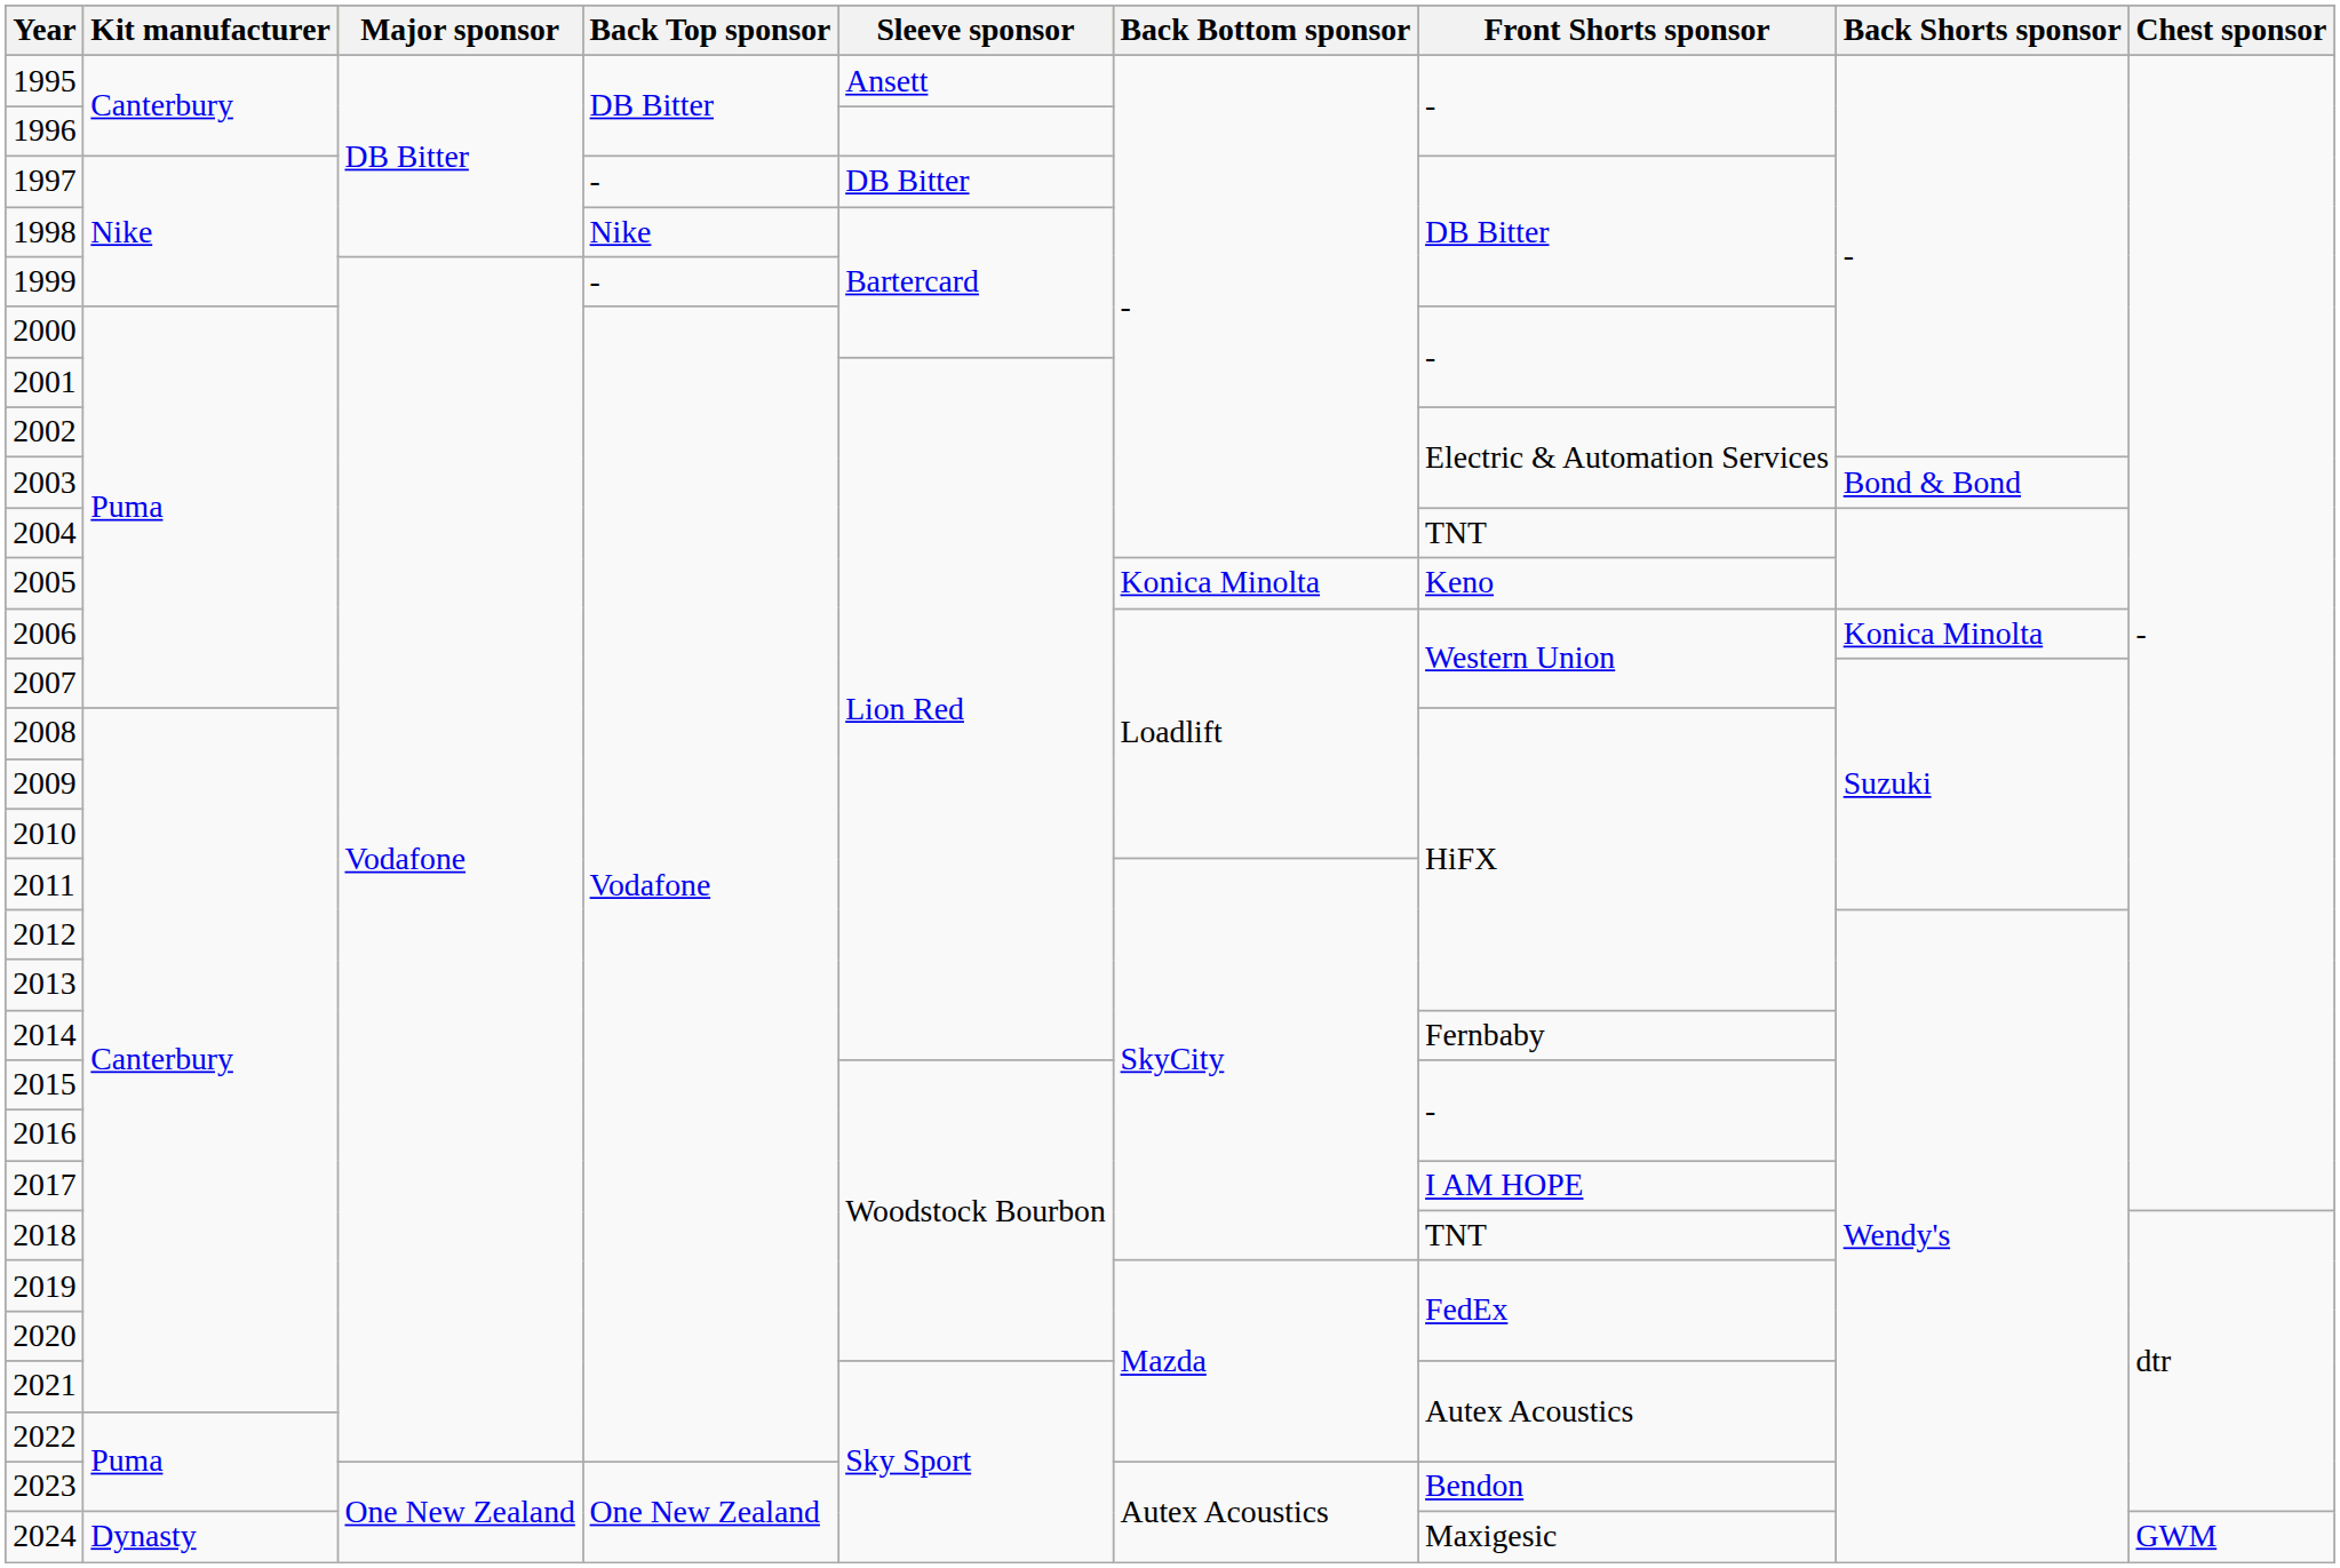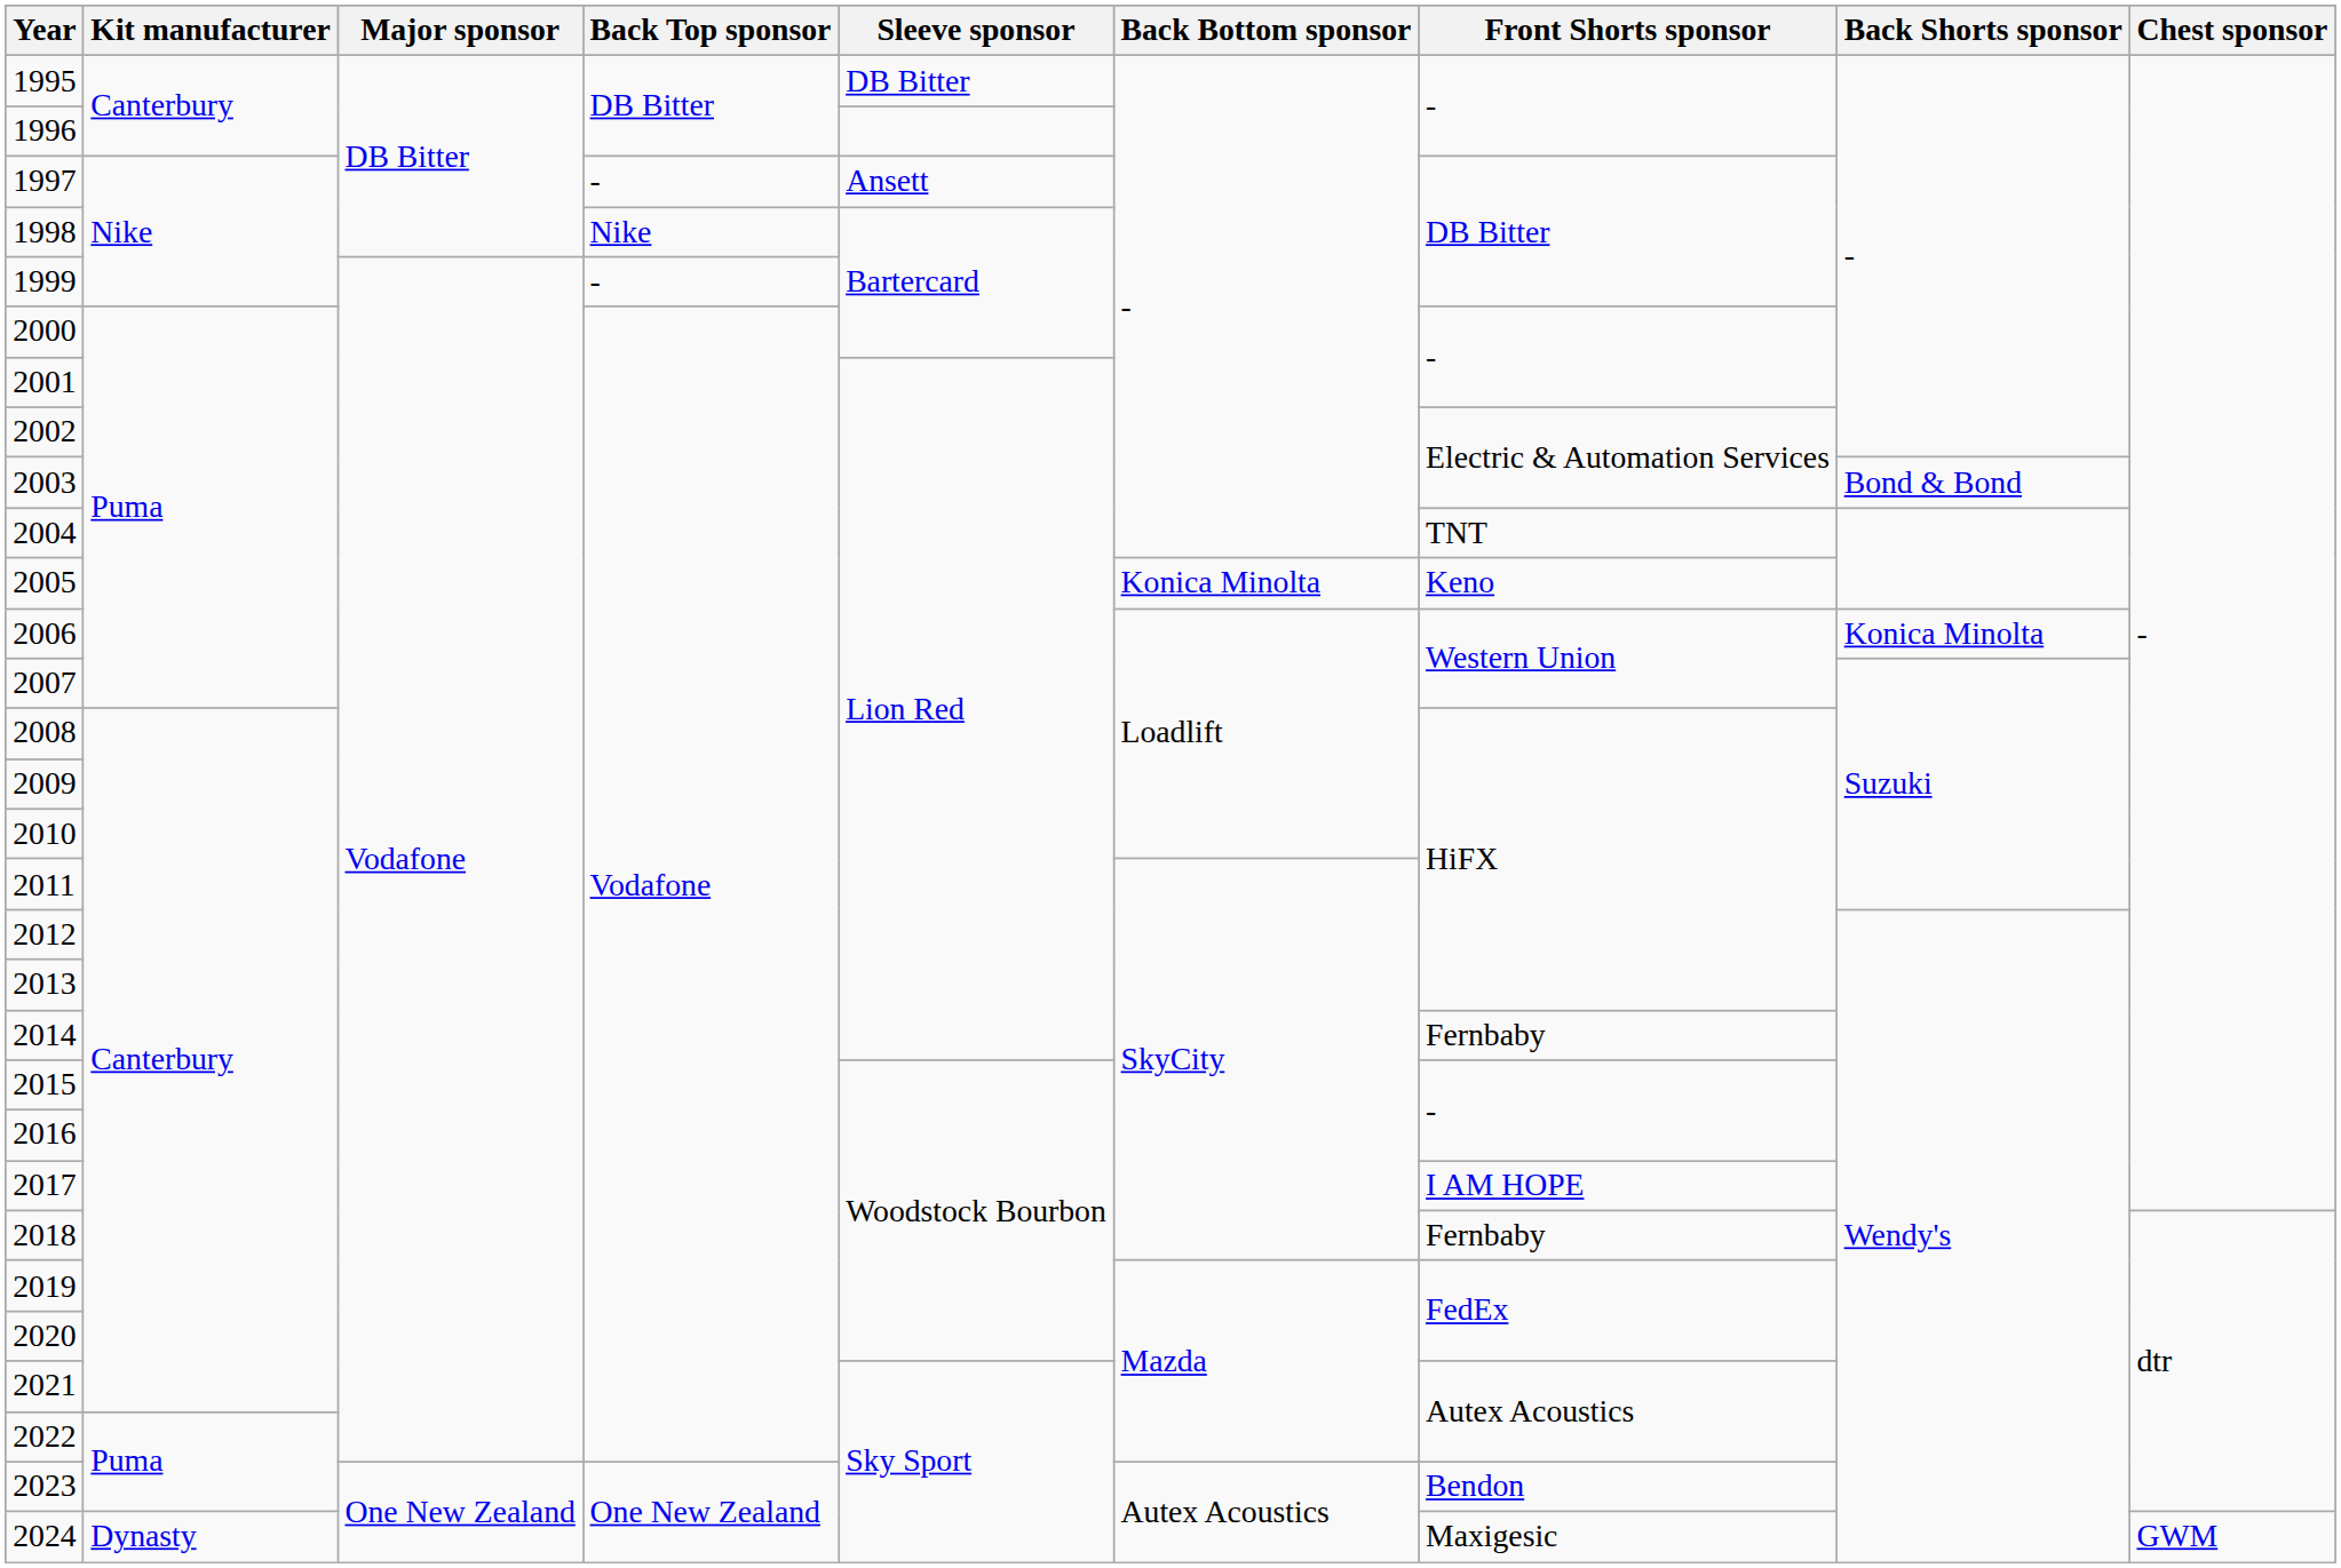 <table class="wikitable">
 <tr style="background:#bdb76b;">
 <th>Year</th>
 <th>Kit manufacturer</th>
 <th>Major sponsor</th>
 <th>Back Top sponsor</th>
 <th>Sleeve sponsor</th>
 <th>Back Bottom sponsor</th>
 <th>Front Shorts sponsor</th>
 <th>Back Shorts sponsor</th>
 <th>Chest sponsor</th>
 </tr>
 <tr>
 <td>1995</td>
 <td rowspan="2"><a href='#'>Canterbury</a></td>
 <td rowspan="4"><a href='#'>DB Bitter</a></td>
 <td rowspan="2"><a href='#'>DB Bitter</a></td>
-<td><a href='#'>Ansett</a></td>
+<td><a href='#'>DB Bitter</a></td>
 <td rowspan="10">-</td>
 <td Rowspan="2">-</td>
 <td rowspan="8">-</td>
 <td rowspan="23">-</td>
 </tr>
 <tr>
 <td>1996</td>
 <td></td>
 </tr>
 <tr>
 <td>1997</td>
 <td rowspan="3"><a href='#'>Nike</a></td>
 <td>-</td>
-<td><a href='#'>DB Bitter</a></td>
+<td><a href='#'>Ansett</a></td>
 <td rowspan="3"><a href='#'>DB Bitter</a></td>
 </tr>
 <tr>
 <td>1998</td>
 <td><a href='#'>Nike</a></td>
 <td rowspan="3"><a href='#'>Bartercard</a></td>
 </tr>
 <tr>
 <td>1999</td>
 <td rowspan="24"><a href='#'>Vodafone</a></td>
 <td>-</td>
 </tr>
 <tr>
 <td>2000</td>
 <td rowspan="8"><a href='#'>Puma</a></td>
 <td rowspan="23"><a href='#'>Vodafone</a></td>
 <td rowspan="2">-</td>
 </tr>
 <tr>
 <td>2001</td>
 <td rowspan="14"><a href='#'>Lion Red</a></td>
 </tr>
 <tr>
 <td>2002</td>
 <td rowspan="2">Electric & Automation Services</td>
 </tr>
 <tr>
 <td>2003</td>
 <td><a href='#'>Bond & Bond</a></td>
 </tr>
 <tr>
 <td>2004</td>
 <td>TNT</td>
 </tr>
 <tr>
 <td>2005</td>
 <td><a href='#'>Konica Minolta</a></td>
 <td><a href='#'>Keno</a></td>
 </tr>
 <tr>
 <td>2006</td>
 <td rowspan="5">Loadlift</td>
 <td rowspan="2"><a href='#'>Western Union</a></td>
 <td><a href='#'>Konica Minolta</a></td>
 </tr>
 <tr>
 <td>2007</td>
 <td rowspan="5"><a href='#'>Suzuki</a></td>
 </tr>
 <tr>
 <td>2008</td>
 <td rowspan="14"><a href='#'>Canterbury</a></td>
 <td rowspan="6">HiFX</td>
 </tr>
 <tr>
 <td>2009</td>
 </tr>
 <tr>
 <td>2010</td>
 </tr>
 <tr>
 <td>2011</td>
 <td rowspan="8"><a href='#'>SkyCity</a></td>
 </tr>
 <tr>
 <td>2012</td>
 <td rowspan="13"><a href='#'>Wendy's</a></td>
 </tr>
 <tr>
 <td>2013</td>
 </tr>
 <tr>
 <td>2014</td>
 <td>Fernbaby</td>
 </tr>
 <tr>
 <td>2015</td>
 <td rowspan="6">Woodstock Bourbon</td>
 <td rowspan="2">-</td>
 </tr>
 <tr>
 <td>2016</td>
 </tr>
 <tr>
 <td>2017</td>
 <td rowspan="1"><a href='#'>I AM HOPE</a></td>
 </tr>
 <tr>
 <td>2018</td>
-<td>TNT</td>
+<td>Fernbaby</td>
 <td rowspan="6">dtr</td>
 </tr>
 <tr>
 <td>2019</td>
 <td rowspan="4"><a href='#'>Mazda</a></td>
 <td rowspan="2"><a href='#'>FedEx</a></td>
 </tr>
 <tr>
 <td>2020</td>
 </tr>
 <tr>
 <td>2021</td>
 <td rowspan="4"><a href='#'>Sky Sport</a></td>
 <td rowspan="2">Autex Acoustics</td>
 </tr>
 <tr>
 <td>2022</td>
 <td rowspan="2"><a href='#'>Puma</a></td>
 </tr>
 <tr>
 <td>2023</td>
 <td rowspan="2"><a href='#'>One New Zealand</a></td>
 <td rowspan="2"><a href='#'>One New Zealand</a></td>
 <td rowspan="2">Autex Acoustics</td>
 <td><a href='#'>Bendon</a></td>
 </tr>
 <tr>
 <td>2024</td>
 <td><a href='#'> Dynasty</a></td>
 <td>Maxigesic</td>
 <td><a href='#'>GWM</a></td>
 </tr>
 </table>
